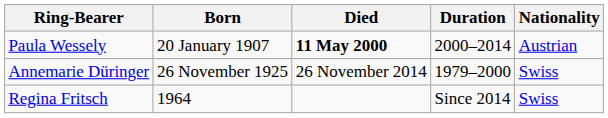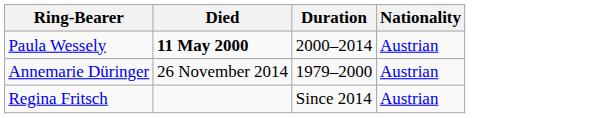 <table class="wikitable">
 <tr>
 <th>Ring-Bearer</th>
-<th>Born</th>
 <th>Died</th>
 <th>Duration</th>
 <th>Nationality</th>
 </tr>
 <tr>
 <td><a href='#'>Paula Wessely</a></td>
-<td>20 January 1907</td>
 <td><strong>11 May 2000</strong></td>
 <td>2000–2014</td>
 <td> <a href='#'>Austrian</a></td>
 </tr>
 <tr>
 <td><a href='#'>Annemarie Düringer</a></td>
-<td>26 November 1925</td>
 <td>26 November 2014</td>
 <td>1979–2000</td>
-<td> <a href='#'>Swiss</a></td>
+<td> <a href='#'>Austrian</a></td>
 </tr>
 <tr>
 <td><a href='#'>Regina Fritsch</a></td>
-<td>1964</td>
 <td></td>
 <td>Since 2014</td>
-<td> <a href='#'>Swiss</a></td>
+<td> <a href='#'>Austrian</a></td>
 </tr>
 </table>
